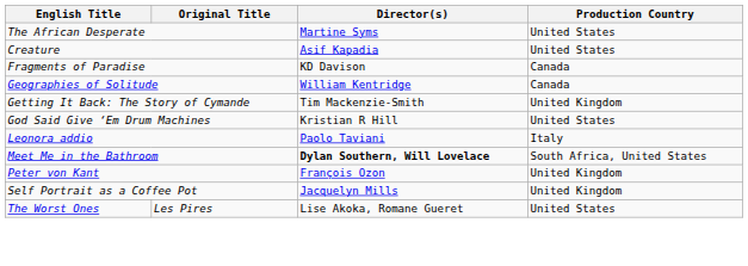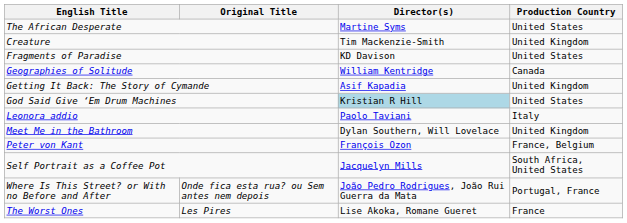 <table class="sortable wikitable" style="width:100%; margin-bottom:4px">
 <tr>
 <th>English Title</th>
 <th>Original Title</th>
 <th>Director(s)</th>
 <th>Production Country</th>
 </tr>
 <tr>
 <td colspan="2"><em>The African Desperate</em></td>
 <td><a href='#'>Martine Syms</a></td>
 <td>United States</td>
 </tr>
 <tr>
 <td colspan="2"><em>Creature</em></td>
-<td><a href='#'>Asif Kapadia</a></td>
-<td>United States</td>
+<td>Tim Mackenzie-Smith</td>
+<td>United Kingdom</td>
 </tr>
 <tr>
 <td colspan="2"><em>Fragments of Paradise</em></td>
 <td>KD Davison</td>
-<td>Canada</td>
+<td>United States</td>
 </tr>
 <tr>
 <td colspan="2"><em><a href='#'>Geographies of Solitude</a></em></td>
 <td><a href='#'>William Kentridge</a></td>
 <td>Canada</td>
 </tr>
 <tr>
 <td colspan="2"><em>Getting It Back: The Story of Cymande</em></td>
-<td>Tim Mackenzie-Smith</td>
+<td><a href='#'>Asif Kapadia</a></td>
 <td>United Kingdom</td>
 </tr>
 <tr>
 <td colspan="2"><em>God Said Give ‘Em Drum Machines</em></td>
-<td>Kristian R Hill</td>
+<td style="background: lightblue;">Kristian R Hill</td>
 <td>United States</td>
 </tr>
 <tr>
 <td colspan="2"><em><a href='#'>Leonora addio</a></em></td>
 <td><a href='#'>Paolo Taviani</a></td>
 <td>Italy</td>
 </tr>
 <tr>
 <td colspan="2"><em><a href='#'>Meet Me in the Bathroom</a></em></td>
-<td><strong>Dylan Southern, Will Lovelace</strong></td>
-<td>South Africa, United States</td>
+<td>Dylan Southern, Will Lovelace</td>
+<td>United Kingdom</td>
 </tr>
 <tr>
 <td colspan="2"><em><a href='#'>Peter von Kant</a></em></td>
 <td><a href='#'>François Ozon</a></td>
-<td>United Kingdom</td>
+<td>France, Belgium</td>
 </tr>
 <tr>
 <td colspan="2"><em>Self Portrait as a Coffee Pot</em></td>
 <td><a href='#'>Jacquelyn Mills</a></td>
-<td>United Kingdom</td>
+<td>South Africa, United States</td>
+</tr>
+<tr>
+<td><em>Where Is This Street? or With no Before and After</em></td>
+<td><em>Onde fica esta rua? ou Sem antes nem depois</em></td>
+<td><a href='#'>João Pedro Rodrigues</a>, João Rui Guerra da Mata</td>
+<td>Portugal, France</td>
 </tr>
 <tr>
 <td><em><a href='#'>The Worst Ones</a></em></td>
 <td><em>Les Pires</em></td>
 <td>Lise Akoka, Romane Gueret</td>
-<td>United States</td>
+<td>France</td>
 </tr>
 </table>
